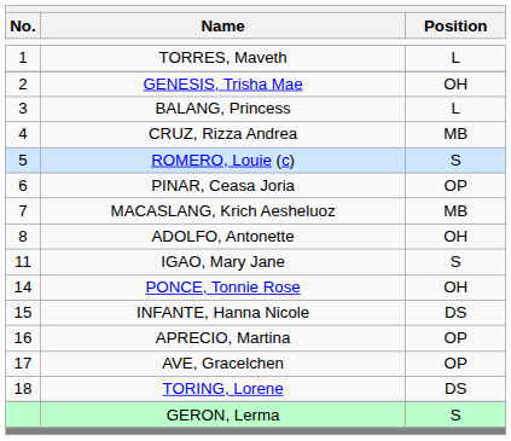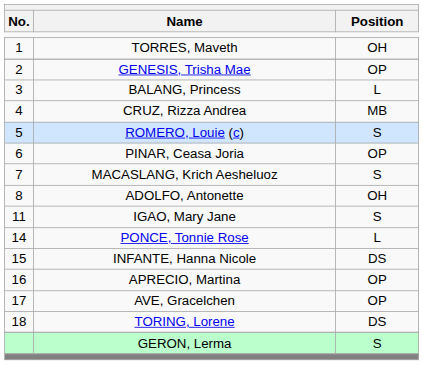 <table class='wikitable mw-collapsible mw-collapsed' style="text-align: center; width: 500px; border: none">
 <tr>
 <th style='text-align: left;' colspan=3></th>
 </tr>
 <tr>
 <th style='width: 7%;'>No.</th>
 <th>Name</th>
 <th style='width: 20%;'>Position</th>
 </tr>
 <tr>
 <td style='border: none;'></td>
 </tr>
 <tr>
 <td>1</td>
 <td>TORRES, Maveth</td>
-<td>L</td>
+<td>OH</td>
 </tr>
 <tr>
 </tr>
 <tr>
 <td>2</td>
 <td><a href='#'>GENESIS, Trisha Mae</a></td>
-<td>OH</td>
+<td>OP</td>
 </tr>
 <tr>
 <td>3</td>
 <td>BALANG, Princess</td>
 <td>L</td>
 </tr>
 <tr>
 <td>4</td>
 <td>CRUZ, Rizza Andrea</td>
 <td>MB</td>
 </tr>
 <tr bgcolor=#D0E6FF>
 <td>5</td>
 <td><a href='#'>ROMERO, Louie</a> (<a href='#'>c</a>)</td>
 <td>S</td>
 </tr>
 <tr>
 <td>6</td>
 <td>PINAR, Ceasa Joria</td>
 <td>OP</td>
 </tr>
 <tr>
 <td>7</td>
 <td>MACASLANG, Krich Aesheluoz</td>
-<td>MB</td>
+<td>S</td>
 </tr>
 <tr>
 <td>8</td>
 <td>ADOLFO, Antonette</td>
 <td>OH</td>
 </tr>
 <tr>
 <td>11</td>
 <td>IGAO, Mary Jane</td>
 <td>S</td>
 </tr>
 <tr>
 <td>14</td>
 <td><a href='#'>PONCE, Tonnie Rose</a></td>
-<td>OH</td>
+<td>L</td>
 </tr>
 <tr>
 <td>15</td>
 <td>INFANTE, Hanna Nicole</td>
 <td>DS</td>
 </tr>
 <tr>
 <td>16</td>
 <td>APRECIO, Martina</td>
 <td>OP</td>
 </tr>
 <tr>
 <td>17</td>
 <td>AVE, Gracelchen</td>
 <td>OP</td>
 </tr>
 <tr>
 <td>18</td>
 <td><a href='#'>TORING, Lorene</a></td>
 <td>DS</td>
 </tr>
 <tr>
 </tr>
 <tr bgcolor=#BBFFCC>
 <td></td>
 <td>GERON, Lerma</td>
 <td>S</td>
 </tr>
 <tr>
 <th style='background: grey;' colspan=3></th>
 </tr>
 </table>
